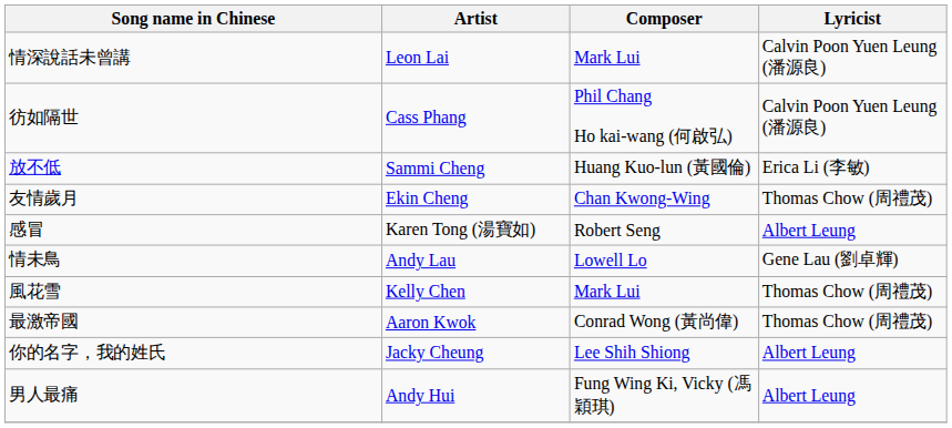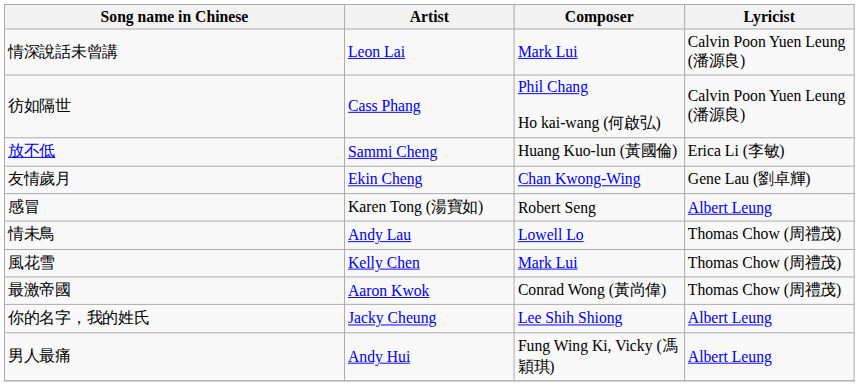 <table class="wikitable">
 <tr>
 <th width=40%>Song name in Chinese</th>
 <th width=20%>Artist</th>
 <th width=20%>Composer</th>
 <th width=20%>Lyricist</th>
 </tr>
 <tr>
 <td>情深說話未曾講</td>
 <td><a href='#'>Leon Lai</a></td>
 <td><a href='#'>Mark Lui</a></td>
 <td>Calvin Poon Yuen Leung (潘源良)</td>
 </tr>
 <tr>
 <td>彷如隔世</td>
 <td><a href='#'>Cass Phang</a></td>
 <td><a href='#'>Phil Chang</a><br><br>Ho kai-wang (何啟弘)</td>
 <td>Calvin Poon Yuen Leung (潘源良)</td>
 </tr>
 <tr>
 <td><a href='#'>放不低</a></td>
 <td><a href='#'>Sammi Cheng</a></td>
 <td>Huang Kuo-lun (黃國倫)</td>
 <td>Erica Li (李敏)</td>
 </tr>
 <tr>
 <td>友情歲月</td>
 <td><a href='#'>Ekin Cheng</a></td>
 <td><a href='#'>Chan Kwong-Wing</a></td>
-<td>Thomas Chow (周禮茂)</td>
+<td>Gene Lau (劉卓輝)</td>
 </tr>
 <tr>
 <td>感冒</td>
 <td>Karen Tong (湯寶如)</td>
 <td>Robert Seng</td>
 <td><a href='#'>Albert Leung</a></td>
 </tr>
 <tr>
 <td>情未鳥</td>
 <td><a href='#'>Andy Lau</a></td>
 <td><a href='#'>Lowell Lo</a></td>
-<td>Gene Lau (劉卓輝)</td>
+<td>Thomas Chow (周禮茂)</td>
 </tr>
 <tr>
 <td>風花雪</td>
 <td><a href='#'>Kelly Chen</a></td>
 <td><a href='#'>Mark Lui</a></td>
 <td>Thomas Chow (周禮茂)</td>
 </tr>
 <tr>
 <td>最激帝國</td>
 <td><a href='#'>Aaron Kwok</a></td>
 <td>Conrad Wong (黃尚偉)</td>
 <td>Thomas Chow (周禮茂)</td>
 </tr>
 <tr>
 <td>你的名字，我的姓氏</td>
 <td><a href='#'>Jacky Cheung</a></td>
 <td><a href='#'>Lee Shih Shiong</a></td>
 <td><a href='#'>Albert Leung</a></td>
 </tr>
 <tr>
 <td>男人最痛</td>
 <td><a href='#'>Andy Hui</a></td>
 <td>Fung Wing Ki, Vicky (馮穎琪)</td>
 <td><a href='#'>Albert Leung</a></td>
 </tr>
 <tr>
 </tr>
 </table>
